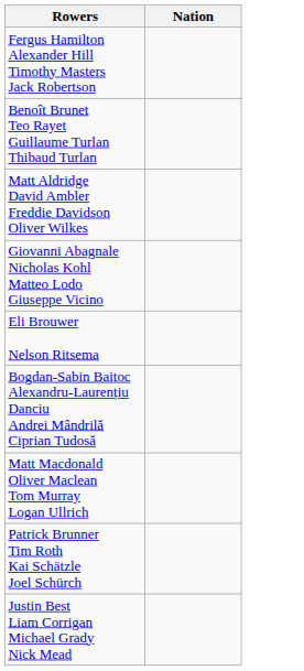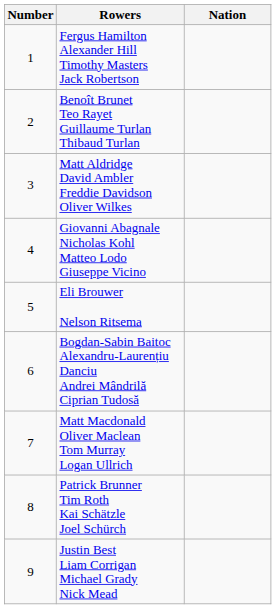 <table class="wikitable sortable" style="text-align:center">
 <tr>
+<th width=5>Number</th>
 <th width=150>Rowers</th>
 <th width=100>Nation</th>
 </tr>
 <tr>
+<td align=center>1</td>
 <td align=left><a href='#'>Fergus Hamilton</a><br><a href='#'>Alexander Hill</a><br><a href='#'>Timothy Masters</a><br><a href='#'>Jack Robertson</a></td>
 <td align=left></td>
 </tr>
 <tr>
+<td align=center>2</td>
 <td align=left><a href='#'>Benoît Brunet</a><br><a href='#'>Teo Rayet</a><br><a href='#'>Guillaume Turlan</a><br><a href='#'>Thibaud Turlan</a></td>
 <td align=left></td>
 </tr>
 <tr>
+<td align=center>3</td>
 <td align=left><a href='#'>Matt Aldridge</a><br><a href='#'>David Ambler</a><br><a href='#'>Freddie Davidson</a><br><a href='#'>Oliver Wilkes</a></td>
 <td align=left></td>
 </tr>
 <tr>
+<td align=center>4</td>
 <td align=left><a href='#'>Giovanni Abagnale</a><br><a href='#'>Nicholas Kohl</a><br><a href='#'>Matteo Lodo</a><br><a href='#'>Giuseppe Vicino</a></td>
 <td align=left></td>
 </tr>
 <tr>
+<td align=center>5</td>
 <td align=left><a href='#'>Eli Brouwer</a><br> <br><a href='#'>Nelson Ritsema</a><br> </td>
 <td align=left></td>
 </tr>
 <tr>
+<td align=center>6</td>
 <td align=left><a href='#'>Bogdan-Sabin Baitoc</a><br><a href='#'>Alexandru-Laurențiu Danciu</a><br><a href='#'>Andrei Mândrilă</a><br><a href='#'>Ciprian Tudosă</a></td>
 <td align=left></td>
 </tr>
 <tr>
+<td align=center>7</td>
 <td align=left><a href='#'>Matt Macdonald</a><br><a href='#'>Oliver Maclean</a><br><a href='#'>Tom Murray</a><br><a href='#'>Logan Ullrich</a></td>
 <td align=left></td>
 </tr>
 <tr>
+<td align=center>8</td>
 <td align=left><a href='#'>Patrick Brunner</a><br><a href='#'>Tim Roth</a><br><a href='#'>Kai Schätzle</a><br><a href='#'>Joel Schürch</a></td>
 <td align=left></td>
 </tr>
 <tr>
+<td align=center>9</td>
 <td align=left><a href='#'>Justin Best</a><br><a href='#'>Liam Corrigan</a><br><a href='#'>Michael Grady</a><br><a href='#'>Nick Mead</a></td>
 <td align=left></td>
 </tr>
 </table>
